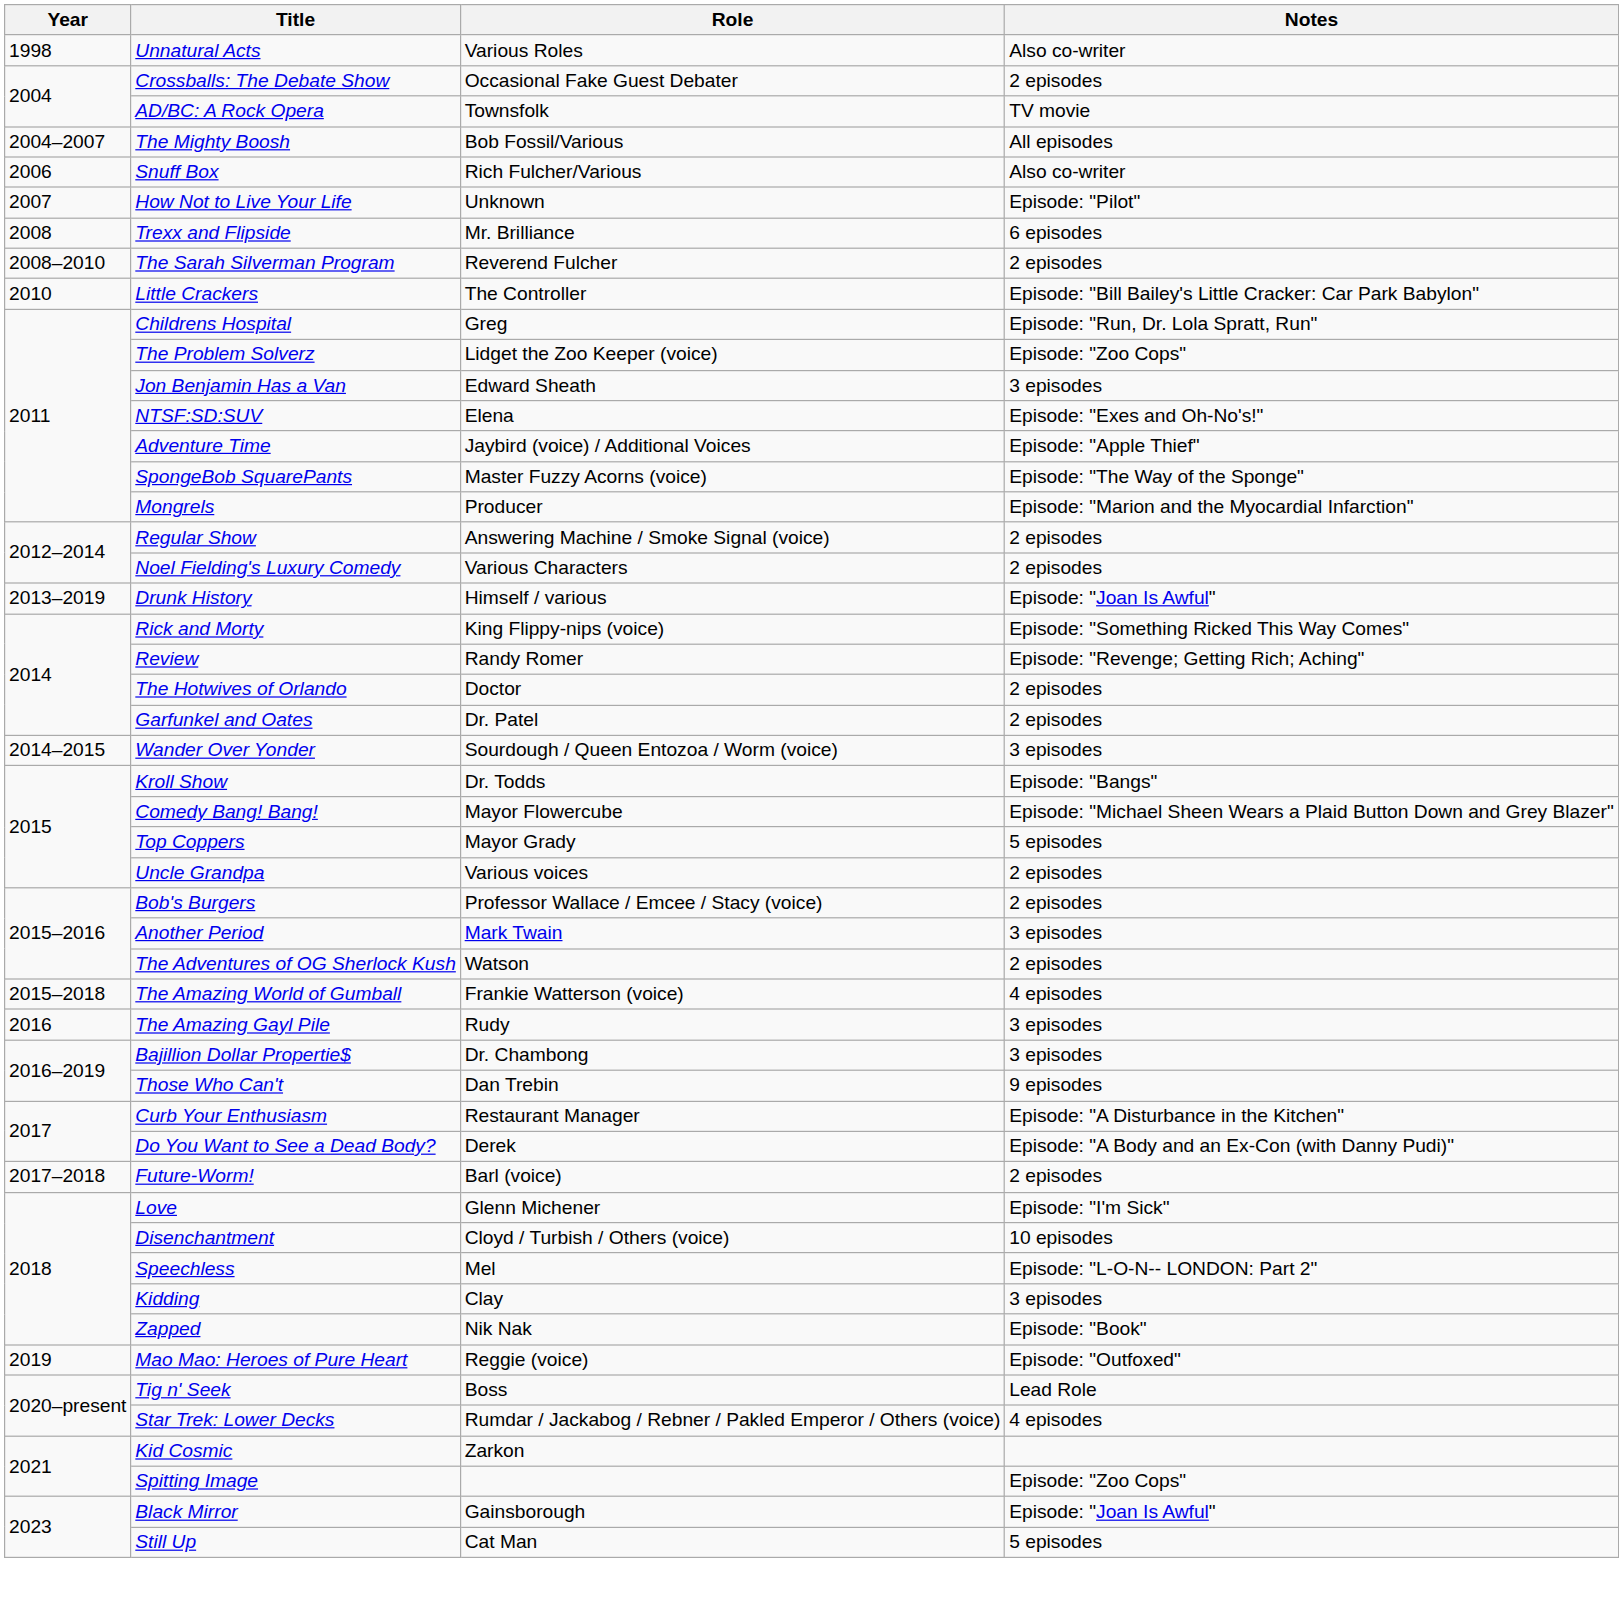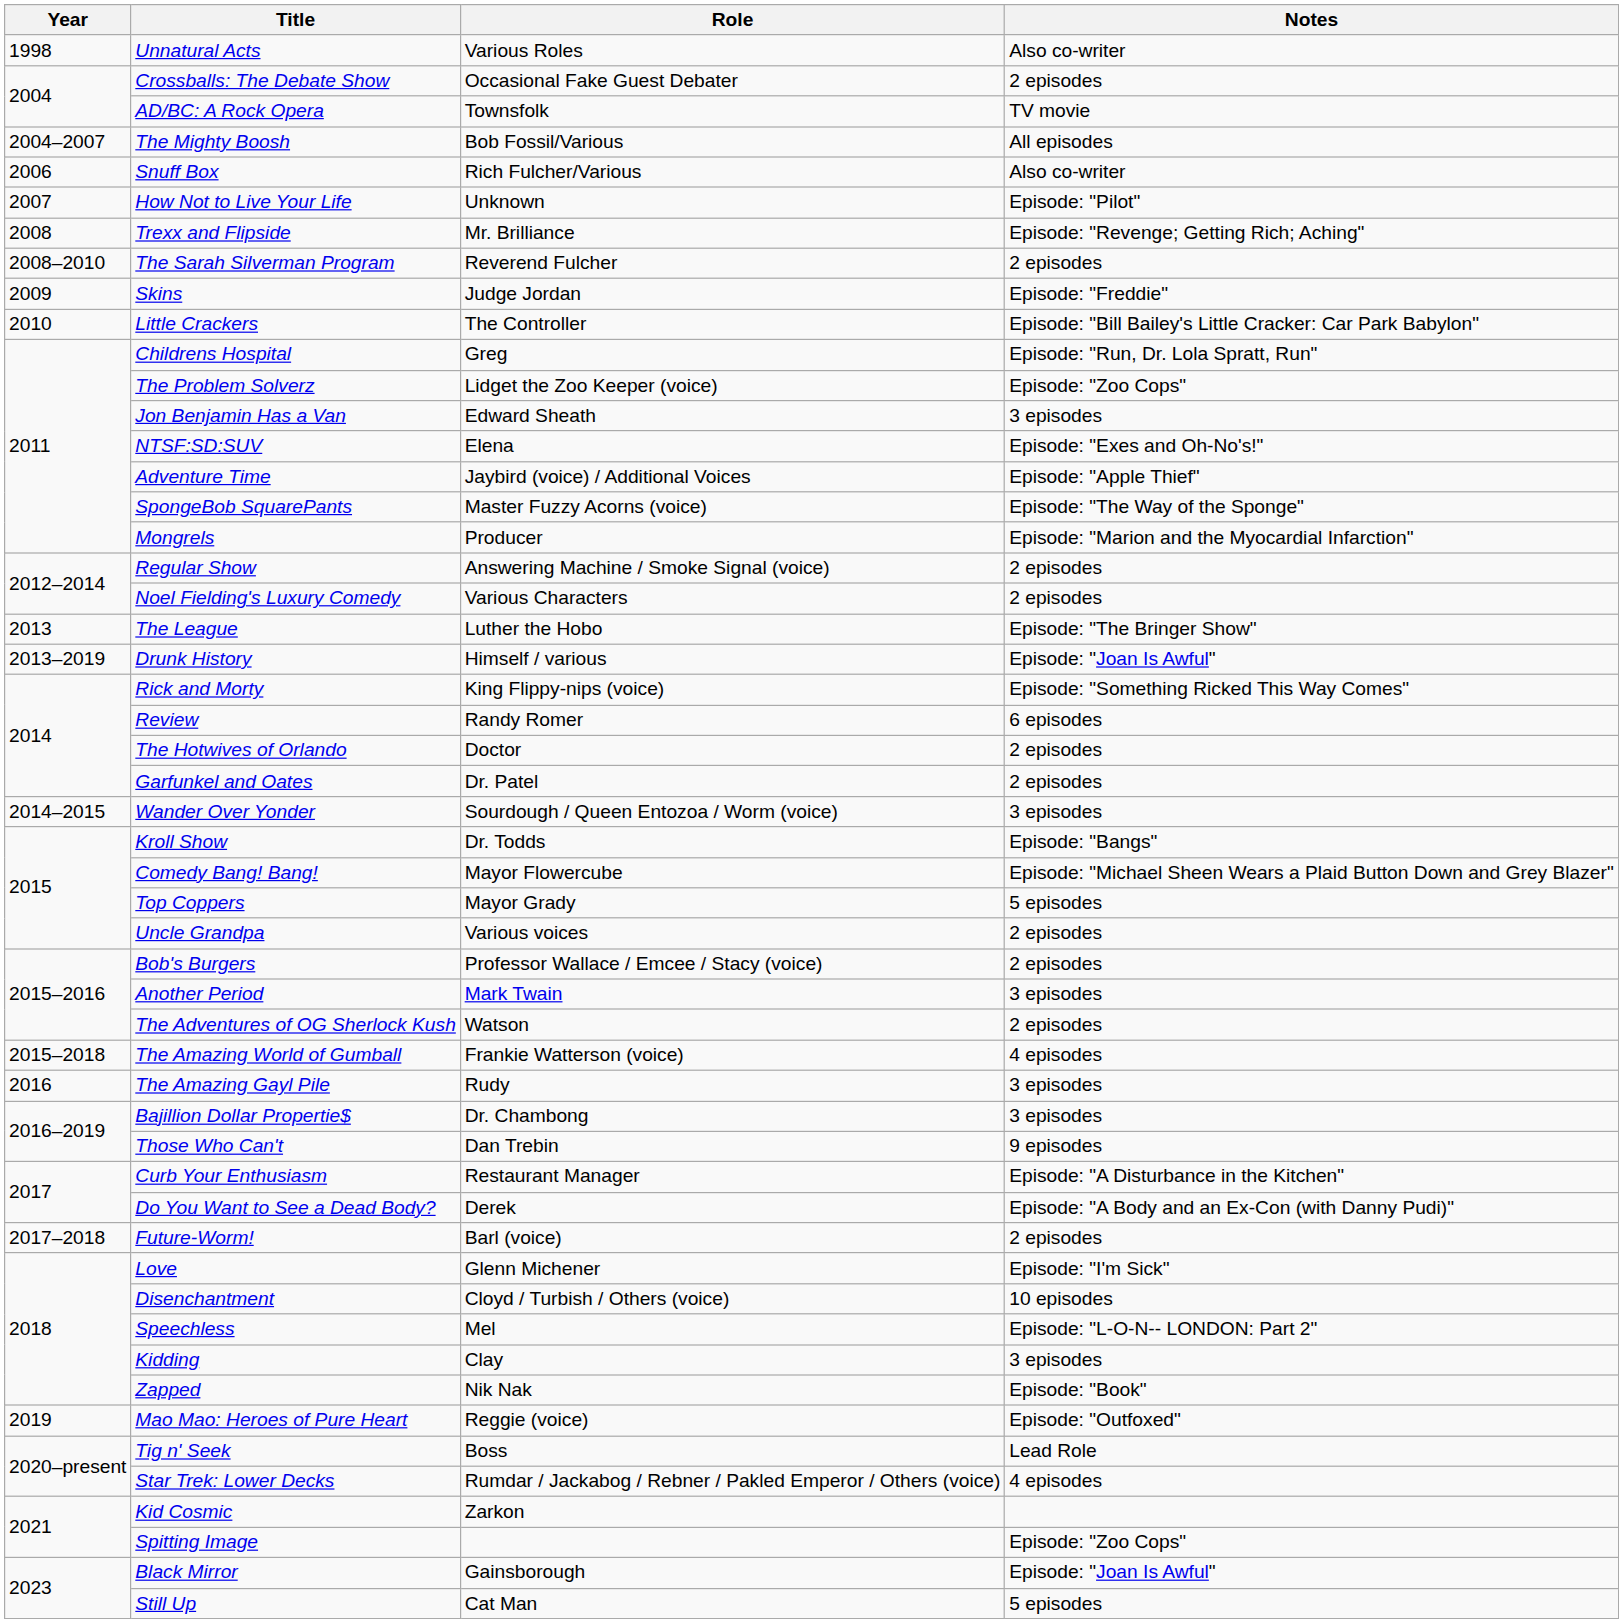 <table class="wikitable sortable plainrowheaders" style="white-space:nowrap">
 <tr>
 <th>Year</th>
 <th>Title</th>
 <th>Role</th>
 <th>Notes</th>
 </tr>
 <tr>
 <td>1998</td>
 <td><em><a href='#'>Unnatural Acts</a></em></td>
 <td>Various Roles</td>
 <td>Also co-writer</td>
 </tr>
 <tr>
 <td rowspan="2">2004</td>
 <td><em><a href='#'>Crossballs: The Debate Show</a></em></td>
 <td>Occasional Fake Guest Debater</td>
 <td>2 episodes</td>
 </tr>
 <tr>
 <td><em><a href='#'>AD/BC: A Rock Opera</a></em></td>
 <td>Townsfolk</td>
 <td>TV movie</td>
 </tr>
 <tr>
 <td>2004–2007</td>
 <td><em><a href='#'>The Mighty Boosh</a></em></td>
 <td>Bob Fossil/Various</td>
 <td>All episodes</td>
 </tr>
 <tr>
 <td>2006</td>
 <td><em><a href='#'>Snuff Box</a></em></td>
 <td>Rich Fulcher/Various</td>
 <td>Also co-writer</td>
 </tr>
 <tr>
 <td>2007</td>
 <td><em><a href='#'>How Not to Live Your Life</a></em></td>
 <td>Unknown</td>
 <td>Episode: "Pilot"</td>
 </tr>
 <tr>
 <td>2008</td>
 <td><em><a href='#'>Trexx and Flipside</a></em></td>
 <td>Mr. Brilliance</td>
-<td>6 episodes</td>
+<td>Episode: "Revenge; Getting Rich; Aching"</td>
 </tr>
 <tr>
 <td>2008–2010</td>
 <td><em><a href='#'>The Sarah Silverman Program</a></em></td>
 <td>Reverend Fulcher</td>
 <td>2 episodes</td>
+</tr>
+<tr>
+<td>2009</td>
+<td><em><a href='#'>Skins</a></em></td>
+<td>Judge Jordan</td>
+<td>Episode: "Freddie"</td>
 </tr>
 <tr>
 <td>2010</td>
 <td><em><a href='#'>Little Crackers</a></em></td>
 <td>The Controller</td>
 <td>Episode: "Bill Bailey's Little Cracker: Car Park Babylon"</td>
 </tr>
 <tr>
 <td rowspan="7">2011</td>
 <td><em><a href='#'>Childrens Hospital</a></em></td>
 <td>Greg</td>
 <td>Episode: "Run, Dr. Lola Spratt, Run"</td>
 </tr>
 <tr>
 <td><em><a href='#'>The Problem Solverz</a></em></td>
 <td>Lidget the Zoo Keeper (voice)</td>
 <td>Episode: "Zoo Cops"</td>
 </tr>
 <tr>
 <td><em><a href='#'>Jon Benjamin Has a Van</a></em></td>
 <td>Edward Sheath</td>
 <td>3 episodes</td>
 </tr>
 <tr>
 <td><em><a href='#'>NTSF:SD:SUV</a></em></td>
 <td>Elena</td>
 <td>Episode: "Exes and Oh-No's!"</td>
 </tr>
 <tr>
 <td><em><a href='#'>Adventure Time</a></em></td>
 <td>Jaybird (voice) / Additional Voices</td>
 <td>Episode: "Apple Thief"</td>
 </tr>
 <tr>
 <td><em><a href='#'>SpongeBob SquarePants</a></em></td>
 <td>Master Fuzzy Acorns (voice)</td>
 <td>Episode: "The Way of the Sponge"</td>
 </tr>
 <tr>
 <td><em><a href='#'>Mongrels</a></em></td>
 <td>Producer</td>
 <td>Episode: "Marion and the Myocardial Infarction"</td>
 </tr>
 <tr>
 <td rowspan="2">2012–2014</td>
 <td><em><a href='#'>Regular Show</a></em></td>
 <td>Answering Machine / Smoke Signal (voice)</td>
 <td>2 episodes</td>
 </tr>
 <tr>
 <td><em><a href='#'>Noel Fielding's Luxury Comedy</a></em></td>
 <td>Various Characters</td>
 <td>2 episodes</td>
 </tr>
 <tr>
+<td>2013</td>
+<td><em><a href='#'>The League</a></em></td>
+<td>Luther the Hobo</td>
+<td>Episode: "The Bringer Show"</td>
+</tr>
+<tr>
 <td>2013–2019</td>
 <td><em><a href='#'>Drunk History</a></em></td>
 <td>Himself / various</td>
 <td>Episode: "<a href='#'>Joan Is Awful</a>"</td>
 </tr>
 <tr>
 <td rowspan="4">2014</td>
 <td><em><a href='#'>Rick and Morty</a></em></td>
 <td>King Flippy-nips (voice)</td>
 <td>Episode: "Something Ricked This Way Comes"</td>
 </tr>
 <tr>
 <td><em><a href='#'>Review</a></em></td>
 <td>Randy Romer</td>
-<td>Episode: "Revenge; Getting Rich; Aching"</td>
+<td>6 episodes</td>
 </tr>
 <tr>
 <td><em><a href='#'>The Hotwives of Orlando</a></em></td>
 <td>Doctor</td>
 <td>2 episodes</td>
 </tr>
 <tr>
 <td><em><a href='#'>Garfunkel and Oates</a></em></td>
 <td>Dr. Patel</td>
 <td>2 episodes</td>
 </tr>
 <tr>
 <td>2014–2015</td>
 <td><em><a href='#'>Wander Over Yonder</a></em></td>
 <td>Sourdough / Queen Entozoa / Worm (voice)</td>
 <td>3 episodes</td>
 </tr>
 <tr>
 <td rowspan="4">2015</td>
 <td><em><a href='#'>Kroll Show</a></em></td>
 <td>Dr. Todds</td>
 <td>Episode: "Bangs"</td>
 </tr>
 <tr>
 <td><em><a href='#'>Comedy Bang! Bang!</a></em></td>
 <td>Mayor Flowercube</td>
 <td>Episode: "Michael Sheen Wears a Plaid Button Down and Grey Blazer"</td>
 </tr>
 <tr>
 <td><em><a href='#'>Top Coppers</a></em></td>
 <td>Mayor Grady</td>
 <td>5 episodes</td>
 </tr>
 <tr>
 <td><em><a href='#'>Uncle Grandpa</a></em></td>
 <td>Various voices</td>
 <td>2 episodes</td>
 </tr>
 <tr>
 <td rowspan="3">2015–2016</td>
 <td><em><a href='#'>Bob's Burgers</a></em></td>
 <td>Professor Wallace / Emcee / Stacy (voice)</td>
 <td>2 episodes</td>
 </tr>
 <tr>
 <td><em><a href='#'>Another Period</a></em></td>
 <td><a href='#'>Mark Twain</a></td>
 <td>3 episodes</td>
 </tr>
 <tr>
 <td><em><a href='#'>The Adventures of OG Sherlock Kush</a></em></td>
 <td>Watson</td>
 <td>2 episodes</td>
 </tr>
 <tr>
 <td>2015–2018</td>
 <td><em><a href='#'>The Amazing World of Gumball</a></em></td>
 <td>Frankie Watterson (voice)</td>
 <td>4 episodes</td>
 </tr>
 <tr>
 <td>2016</td>
 <td><em><a href='#'>The Amazing Gayl Pile</a></em></td>
 <td>Rudy</td>
 <td>3 episodes</td>
 </tr>
 <tr>
 <td rowspan="2">2016–2019</td>
 <td><em><a href='#'>Bajillion Dollar Propertie$</a></em></td>
 <td>Dr. Chambong</td>
 <td>3 episodes</td>
 </tr>
 <tr>
 <td><em><a href='#'>Those Who Can't</a></em></td>
 <td>Dan Trebin</td>
 <td>9 episodes</td>
 </tr>
 <tr>
 <td rowspan="2">2017</td>
 <td><em><a href='#'>Curb Your Enthusiasm</a></em></td>
 <td>Restaurant Manager</td>
 <td>Episode: "A Disturbance in the Kitchen"</td>
 </tr>
 <tr>
 <td><em><a href='#'>Do You Want to See a Dead Body?</a></em></td>
 <td>Derek</td>
 <td>Episode: "A Body and an Ex-Con (with Danny Pudi)"</td>
 </tr>
 <tr>
 <td>2017–2018</td>
 <td><em><a href='#'>Future-Worm!</a></em></td>
 <td>Barl (voice)</td>
 <td>2 episodes</td>
 </tr>
 <tr>
 <td rowspan="5">2018</td>
 <td><em><a href='#'>Love</a></em></td>
 <td>Glenn Michener</td>
 <td>Episode: "I'm Sick"</td>
 </tr>
 <tr>
 <td><em><a href='#'>Disenchantment</a></em></td>
 <td>Cloyd / Turbish / Others (voice)</td>
 <td>10 episodes</td>
 </tr>
 <tr>
 <td><em><a href='#'>Speechless</a></em></td>
 <td>Mel</td>
 <td>Episode: "L-O-N-- LONDON: Part 2"</td>
 </tr>
 <tr>
 <td><em><a href='#'>Kidding</a></em></td>
 <td>Clay</td>
 <td>3 episodes</td>
 </tr>
 <tr>
 <td><em><a href='#'>Zapped</a></em></td>
 <td>Nik Nak</td>
 <td>Episode: "Book"</td>
 </tr>
 <tr>
 <td>2019</td>
 <td><em><a href='#'>Mao Mao: Heroes of Pure Heart</a></em></td>
 <td>Reggie (voice)</td>
 <td>Episode: "Outfoxed"</td>
 </tr>
 <tr>
 <td rowspan="2">2020–present</td>
 <td><em><a href='#'>Tig n' Seek</a></em></td>
 <td>Boss</td>
 <td>Lead Role</td>
 </tr>
 <tr>
 <td><em><a href='#'>Star Trek: Lower Decks</a></em></td>
 <td>Rumdar / Jackabog / Rebner / Pakled Emperor / Others (voice)</td>
 <td>4 episodes</td>
 </tr>
 <tr>
 <td rowspan="2">2021</td>
 <td><em><a href='#'>Kid Cosmic</a></em></td>
 <td>Zarkon</td>
 <td></td>
 </tr>
 <tr>
 <td><em><a href='#'>Spitting Image</a></em></td>
 <td></td>
 <td>Episode: "Zoo Cops"</td>
 </tr>
 <tr>
 <td rowspan="2">2023</td>
 <td><em><a href='#'>Black Mirror</a></em></td>
 <td>Gainsborough</td>
 <td>Episode: "<a href='#'>Joan Is Awful</a>"</td>
 </tr>
 <tr>
 <td><em><a href='#'>Still Up</a></em></td>
 <td>Cat Man</td>
 <td>5 episodes</td>
 </tr>
 </table>
